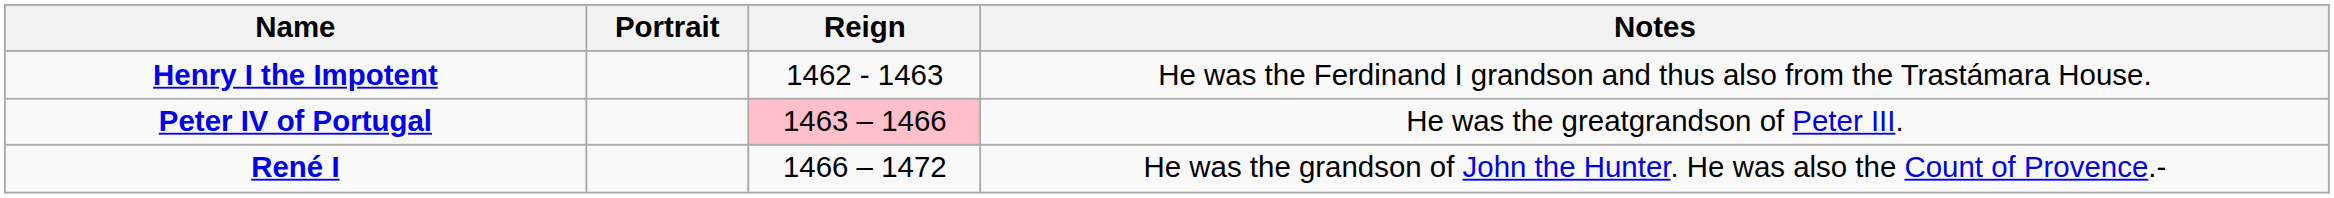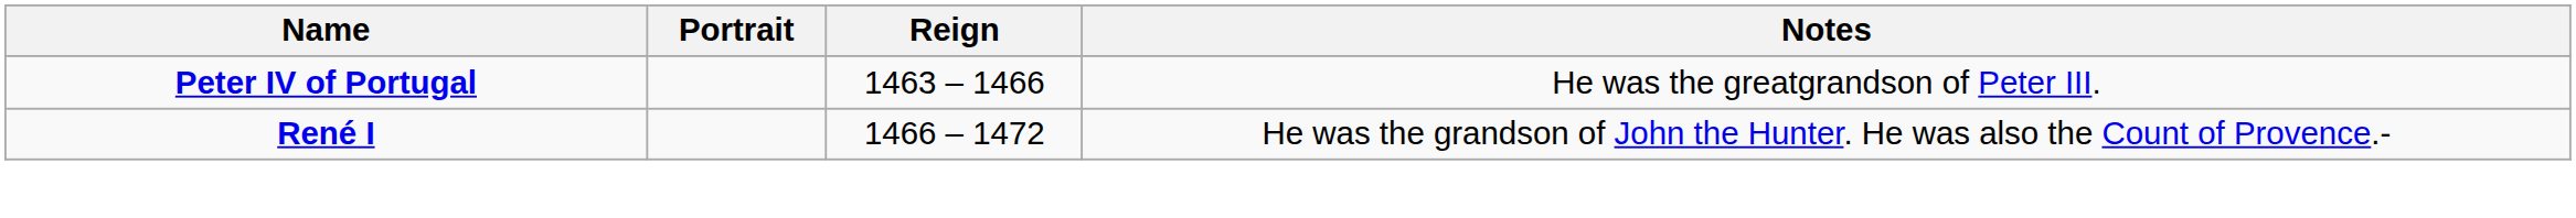 <table style="text-align:center; width:100%" class="wikitable">
 <tr>
 <th width=25%>Name</th>
 <th width=105px>Portrait</th>
 <th width=10%>Reign</th>
 <th width=58%>Notes</th>
 </tr>
 <tr>
-<td><strong><a href='#'>Henry I the Impotent</a></strong></td>
-<td></td>
-<td>1462 - 1463</td>
-<td>He was the Ferdinand I grandson and thus also from the Trastámara House.</td>
-</tr>
-<tr>
 <td><strong><a href='#'>Peter IV of Portugal</a></strong></td>
 <td></td>
-<td style="background: pink;">1463 – 1466</td>
+<td>1463 – 1466</td>
 <td>He was the greatgrandson of <a href='#'>Peter III</a>.</td>
 </tr>
 <tr>
 <td><strong><a href='#'>René I</a></strong></td>
 <td></td>
 <td>1466 – 1472</td>
 <td>He was the grandson of <a href='#'>John the Hunter</a>. He was also the <a href='#'>Count of Provence</a>.-</td>
 </tr>
 </table>
